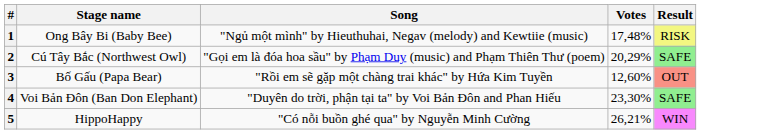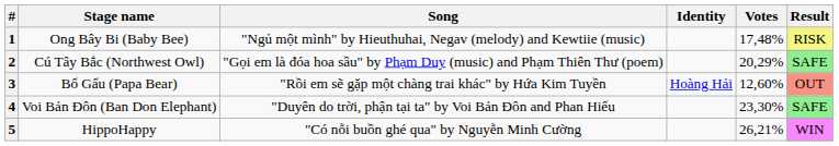 <table class="wikitable plainrowheaders" style="text-align: center;">
 <tr>
 <th>#</th>
 <th>Stage name</th>
 <th>Song</th>
+<th>Identity</th>
 <th>Votes</th>
 <th>Result</th>
 </tr>
 <tr>
 <th>1</th>
 <td>Ong Bây Bi (Baby Bee)</td>
 <td>"Ngủ một mình" by Hieuthuhai, Negav (melody) and Kewtiie (music)</td>
+<td></td>
 <td>17,48%</td>
 <td bgcolor="#F3F781">RISK</td>
 </tr>
 <tr>
 <th>2</th>
 <td>Cú Tây Bắc (Northwest Owl)</td>
 <td>"Gọi em là đóa hoa sầu" by <a href='#'>Phạm Duy</a> (music) and Phạm Thiên Thư (poem)</td>
+<td></td>
 <td>20,29%</td>
 <td bgcolor=lightgreen>SAFE</td>
 </tr>
 <tr>
 <th>3</th>
 <td>Bố Gấu (Papa Bear)</td>
 <td>"Rồi em sẽ gặp một chàng trai khác" by Hứa Kim Tuyền</td>
+<td><a href='#'>Hoàng Hải</a></td>
 <td>12,60%</td>
 <td bgcolor="#F99185">OUT</td>
 </tr>
 <tr>
 <th>4</th>
 <td>Voi Bản Đôn (Ban Don Elephant)</td>
 <td>"Duyên do trời, phận tại ta" by Voi Bản Đôn and Phan Hiếu</td>
+<td></td>
 <td>23,30%</td>
 <td bgcolor=lightgreen>SAFE</td>
 </tr>
 <tr>
 <th>5</th>
 <td>HippoHappy</td>
 <td>"Có nỗi buồn ghé qua" by Nguyễn Minh Cường</td>
+<td></td>
 <td>26,21%</td>
 <td bgcolor=#F888FD>WIN</td>
 </tr>
 </table>
